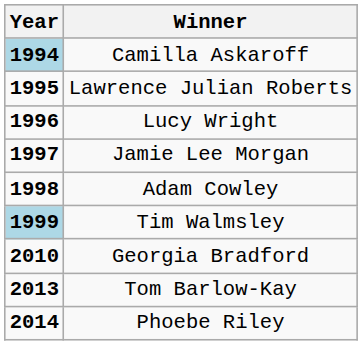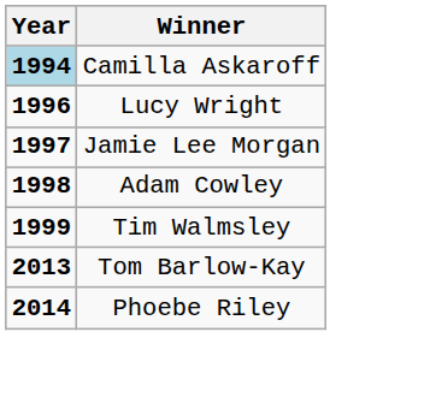 <table class="wikitable" style="text-align:center;">
 <tr>
 <th>Year</th>
 <th>Winner</th>
 </tr>
 <tr>
 <td style="background: lightblue;"><strong>1994</strong></td>
 <td>Camilla Askaroff</td>
-</tr>
-<tr>
-<td><strong>1995</strong></td>
-<td>Lawrence Julian Roberts</td>
 </tr>
 <tr>
 <td><strong>1996</strong></td>
 <td>Lucy Wright</td>
 </tr>
 <tr>
 <td><strong>1997</strong></td>
 <td>Jamie Lee Morgan</td>
 </tr>
 <tr>
 <td><strong>1998</strong></td>
 <td>Adam Cowley</td>
 </tr>
 <tr>
-<td style="background: lightblue;"><strong>1999</strong></td>
+<td><strong>1999</strong></td>
 <td>Tim Walmsley</td>
-</tr>
-<tr>
-<td><strong>2010</strong></td>
-<td>Georgia Bradford</td>
 </tr>
 <tr>
 <td><strong>2013</strong></td>
 <td>Tom Barlow-Kay</td>
 </tr>
 <tr>
 <td><strong>2014</strong></td>
 <td>Phoebe Riley</td>
 </tr>
 </table>
